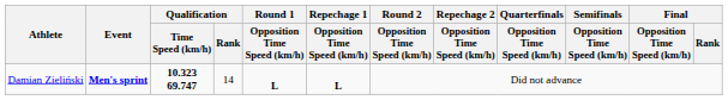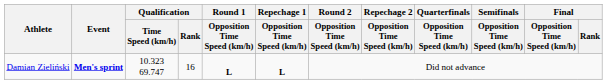 <table class="wikitable" style="font-size:90%">
 <tr>
 <th rowspan="2">Athlete</th>
 <th rowspan="2">Event</th>
 <th colspan=2>Qualification</th>
 <th>Round 1</th>
 <th>Repechage 1</th>
 <th>Round 2</th>
 <th>Repechage 2</th>
 <th>Quarterfinals</th>
 <th>Semifinals</th>
 <th colspan=2>Final</th>
 </tr>
 <tr style="font-size:95%">
 <th>Time<br>Speed (km/h)</th>
 <th>Rank</th>
 <th>Opposition<br>Time<br>Speed (km/h)</th>
 <th>Opposition<br>Time<br>Speed (km/h)</th>
 <th>Opposition<br>Time<br>Speed (km/h)</th>
 <th>Opposition<br>Time<br>Speed (km/h)</th>
 <th>Opposition<br>Time<br>Speed (km/h)</th>
 <th>Opposition<br>Time<br>Speed (km/h)</th>
 <th>Opposition<br>Time<br>Speed (km/h)</th>
 <th>Rank</th>
 </tr>
 <tr align=center>
 <td align=left><a href='#'>Damian Zieliński</a></td>
 <td align=left><strong><a href='#'>Men's sprint</a></strong></td>
-<td><strong>10.323<br>69.747</strong></td>
-<td>14</td>
+<td>10.323<br>69.747</td>
+<td>16</td>
 <td><br><strong>L</strong></td>
 <td><br><strong>L</strong></td>
 <td colspan=6>Did not advance</td>
 </tr>
 </table>
